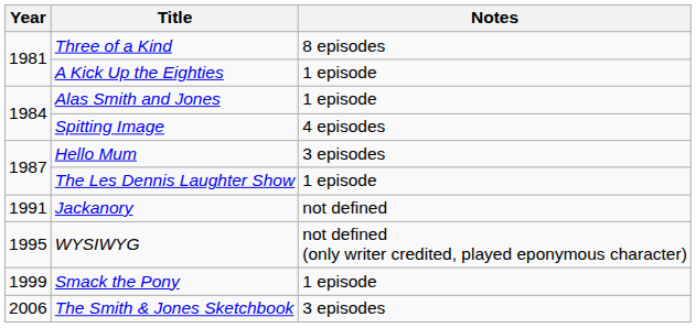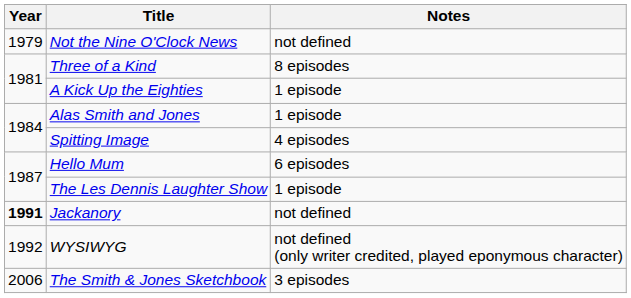 <table class="wikitable sortable">
 <tr>
 <th>Year</th>
 <th>Title</th>
 <th>Notes</th>
+</tr>
+<tr>
+<td>1979</td>
+<td><em><a href='#'>Not the Nine O'Clock News</a></em></td>
+<td>not defined</td>
 </tr>
 <tr>
 <td rowspan=2>1981</td>
 <td><em><a href='#'>Three of a Kind</a></em></td>
 <td>8 episodes</td>
 </tr>
 <tr>
 <td><em><a href='#'>A Kick Up the Eighties</a></em></td>
 <td>1 episode</td>
 </tr>
 <tr>
 <td rowspan=2>1984</td>
 <td><em><a href='#'>Alas Smith and Jones</a></em></td>
 <td>1 episode</td>
 </tr>
 <tr>
 <td><em><a href='#'>Spitting Image</a></em></td>
 <td>4 episodes</td>
 </tr>
 <tr>
 <td rowspan=2>1987</td>
 <td><em><a href='#'>Hello Mum</a></em></td>
-<td>3 episodes</td>
+<td>6 episodes</td>
 </tr>
 <tr>
 <td><em><a href='#'>The Les Dennis Laughter Show</a></em></td>
 <td>1 episode</td>
 </tr>
 <tr>
-<td>1991</td>
+<td><strong>1991</strong></td>
 <td><em><a href='#'>Jackanory</a></em></td>
 <td>not defined</td>
 </tr>
 <tr>
-<td>1995</td>
+<td>1992</td>
 <td><em>WYSIWYG</em></td>
 <td>not defined<br>(only writer credited, played eponymous character)</td>
-</tr>
-<tr>
-<td>1999</td>
-<td><em><a href='#'>Smack the Pony</a></em></td>
-<td>1 episode</td>
 </tr>
 <tr>
 <td>2006</td>
 <td><em><a href='#'>The Smith & Jones Sketchbook</a></em></td>
 <td>3 episodes</td>
 </tr>
 </table>
